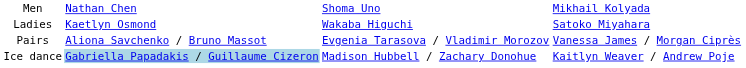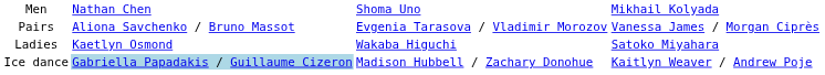 <table>
 <tr>
 <td align=center>Men</td>
 <td> <a href='#'>Nathan Chen</a></td>
 <td> <a href='#'>Shoma Uno</a></td>
 <td> <a href='#'>Mikhail Kolyada</a></td>
 </tr>
 <tr>
+<td align=center>Pairs</td>
+<td> <a href='#'>Aliona Savchenko</a> / <a href='#'>Bruno Massot</a></td>
+<td> <a href='#'>Evgenia Tarasova</a> / <a href='#'>Vladimir Morozov</a></td>
+<td> <a href='#'>Vanessa James</a> / <a href='#'>Morgan Ciprès</a></td>
+</tr>
+<tr>
 <td align=center>Ladies</td>
 <td> <a href='#'>Kaetlyn Osmond</a></td>
 <td> <a href='#'>Wakaba Higuchi</a></td>
 <td> <a href='#'>Satoko Miyahara</a></td>
-</tr>
-<tr>
-<td align=center>Pairs</td>
-<td> <a href='#'>Aliona Savchenko</a> / <a href='#'>Bruno Massot</a></td>
-<td> <a href='#'>Evgenia Tarasova</a> / <a href='#'>Vladimir Morozov</a></td>
-<td> <a href='#'>Vanessa James</a> / <a href='#'>Morgan Ciprès</a></td>
 </tr>
 <tr>
 <td align=center>Ice dance</td>
 <td style="background: lightblue;"> <a href='#'>Gabriella Papadakis</a> / <a href='#'>Guillaume Cizeron</a></td>
 <td> <a href='#'>Madison Hubbell</a> / <a href='#'>Zachary Donohue</a></td>
 <td> <a href='#'>Kaitlyn Weaver</a> / <a href='#'>Andrew Poje</a></td>
 </tr>
 </table>
